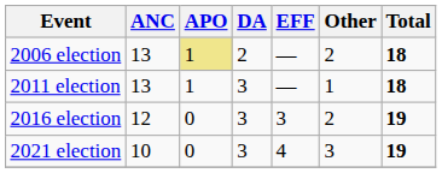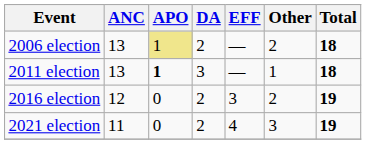 <table class="wikitable">
 <tr>
 <th>Event</th>
 <th><a href='#'>ANC</a></th>
 <th><a href='#'>APO</a></th>
 <th><a href='#'>DA</a></th>
 <th><a href='#'>EFF</a></th>
 <th>Other</th>
 <th>Total</th>
 </tr>
 <tr>
 <td><a href='#'>2006 election</a></td>
 <td>13</td>
 <td style="background: khaki;">1</td>
 <td>2</td>
 <td>—</td>
 <td>2</td>
 <td><strong>18</strong></td>
 </tr>
 <tr>
 <td><a href='#'>2011 election</a></td>
 <td>13</td>
-<td>1</td>
+<td><strong>1</strong></td>
 <td>3</td>
 <td>—</td>
 <td>1</td>
 <td><strong>18</strong></td>
 </tr>
 <tr>
 <td><a href='#'>2016 election</a></td>
 <td>12</td>
 <td>0</td>
-<td>3</td>
+<td>2</td>
 <td>3</td>
 <td>2</td>
 <td><strong>19</strong></td>
 </tr>
 <tr>
 <td><a href='#'>2021 election</a></td>
-<td>10</td>
+<td>11</td>
 <td>0</td>
-<td>3</td>
+<td>2</td>
 <td>4</td>
 <td>3</td>
 <td><strong>19</strong></td>
 </tr>
 <tr>
 </tr>
 </table>
